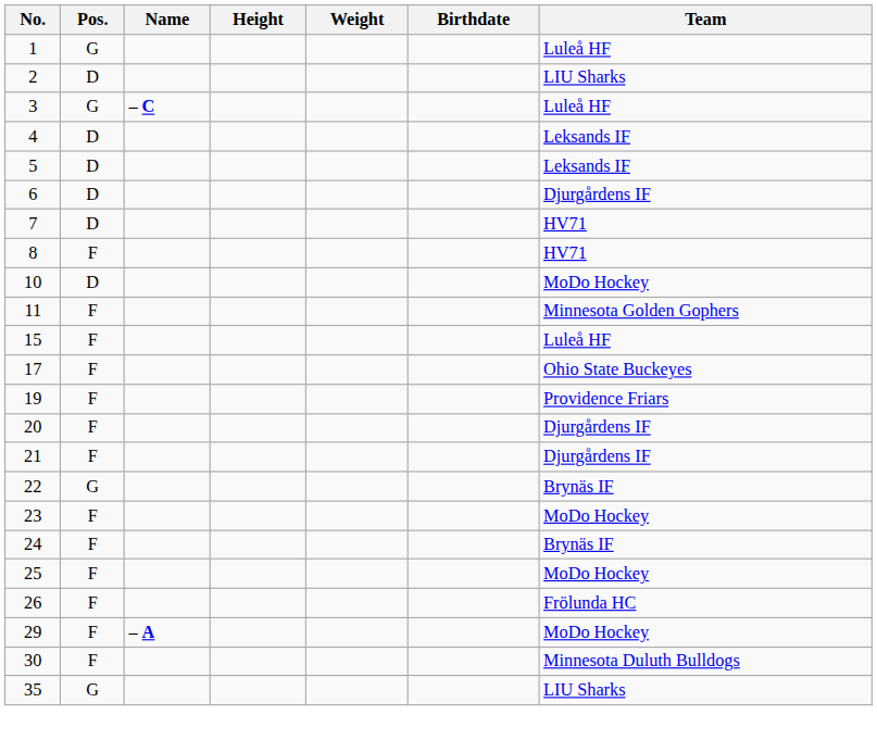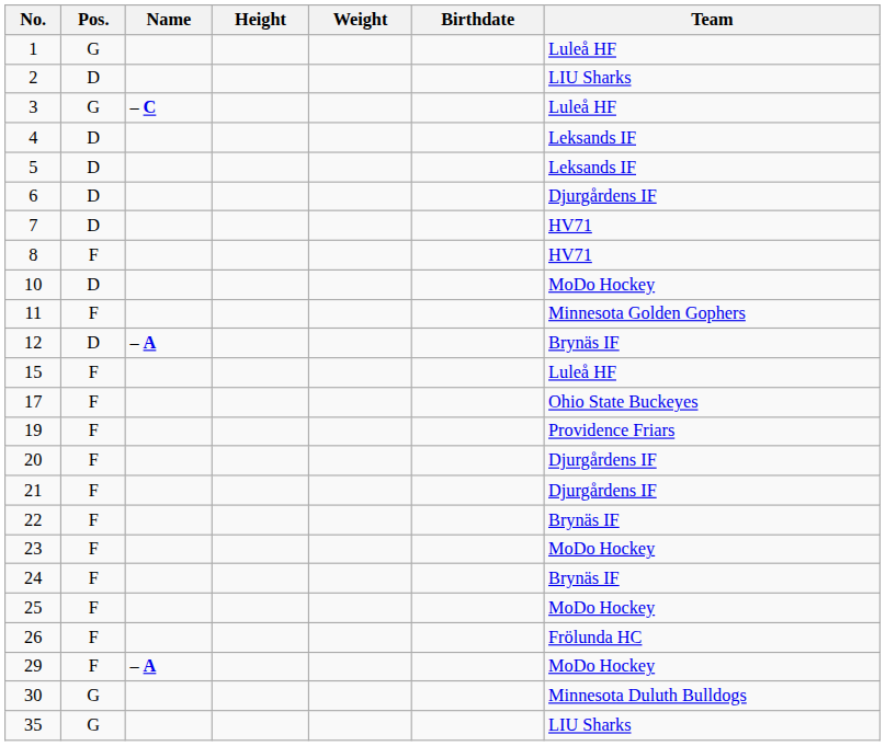 <table width="80%" class="wikitable sortable" style="font-size: 90%; text-align: center;">
 <tr>
 <th>No.</th>
 <th>Pos.</th>
 <th>Name</th>
 <th>Height</th>
 <th>Weight</th>
 <th>Birthdate</th>
 <th>Team</th>
 </tr>
 <tr>
 <td>1</td>
 <td>G</td>
 <td align=left></td>
 <td></td>
 <td></td>
 <td></td>
 <td style="text-align:left;"> <a href='#'>Luleå HF</a></td>
 </tr>
 <tr>
 <td>2</td>
 <td>D</td>
 <td align=left></td>
 <td></td>
 <td></td>
 <td></td>
 <td align="left"> <a href='#'>LIU Sharks</a></td>
 </tr>
 <tr>
 <td>3</td>
 <td>G</td>
 <td align=left> – <a href='#'><strong>C</strong></a></td>
 <td></td>
 <td></td>
 <td></td>
 <td style="text-align:left;"> <a href='#'>Luleå HF</a></td>
 </tr>
 <tr>
 <td>4</td>
 <td>D</td>
 <td align=left></td>
 <td></td>
 <td></td>
 <td></td>
 <td align="left"> <a href='#'>Leksands IF</a></td>
 </tr>
 <tr>
 <td>5</td>
 <td>D</td>
 <td align=left></td>
 <td></td>
 <td></td>
 <td></td>
 <td align="left"> <a href='#'>Leksands IF</a></td>
 </tr>
 <tr>
 <td>6</td>
 <td>D</td>
 <td align=left></td>
 <td></td>
 <td></td>
 <td></td>
 <td style="text-align:left;"> <a href='#'>Djurgårdens IF</a></td>
 </tr>
 <tr>
 <td>7</td>
 <td>D</td>
 <td align=left></td>
 <td></td>
 <td></td>
 <td></td>
 <td style="text-align:left;"> <a href='#'>HV71</a></td>
 </tr>
 <tr>
 <td>8</td>
 <td>F</td>
 <td align=left></td>
 <td></td>
 <td></td>
 <td></td>
 <td style="text-align:left;"> <a href='#'>HV71</a></td>
 </tr>
 <tr>
 <td>10</td>
 <td>D</td>
 <td align=left></td>
 <td></td>
 <td></td>
 <td></td>
 <td align="left"> <a href='#'>MoDo Hockey</a></td>
 </tr>
 <tr>
 <td>11</td>
 <td>F</td>
 <td align=left></td>
 <td></td>
 <td></td>
 <td></td>
 <td style="text-align:left;"> <a href='#'>Minnesota Golden Gophers</a></td>
 </tr>
 <tr>
+<td>12</td>
+<td>D</td>
+<td align=left> – <a href='#'><strong>A</strong></a></td>
+<td></td>
+<td></td>
+<td></td>
+<td style="text-align:left;"> <a href='#'>Brynäs IF</a></td>
+</tr>
+<tr>
 <td>15</td>
 <td>F</td>
 <td align=left></td>
 <td></td>
 <td></td>
 <td></td>
 <td align="left"> <a href='#'>Luleå HF</a></td>
 </tr>
 <tr>
 <td>17</td>
 <td>F</td>
 <td align=left></td>
 <td></td>
 <td></td>
 <td></td>
 <td style="text-align:left;"> <a href='#'>Ohio State Buckeyes</a></td>
 </tr>
 <tr>
 <td>19</td>
 <td>F</td>
 <td align=left></td>
 <td></td>
 <td></td>
 <td></td>
 <td style="text-align:left;"> <a href='#'>Providence Friars</a></td>
 </tr>
 <tr>
 <td>20</td>
 <td>F</td>
 <td align=left></td>
 <td></td>
 <td></td>
 <td></td>
 <td style="text-align:left;"> <a href='#'>Djurgårdens IF</a></td>
 </tr>
 <tr>
 <td>21</td>
 <td>F</td>
 <td align=left></td>
 <td></td>
 <td></td>
 <td></td>
 <td style="text-align:left;"> <a href='#'>Djurgårdens IF</a></td>
 </tr>
 <tr>
 <td>22</td>
-<td>G</td>
+<td>F</td>
 <td align=left></td>
 <td></td>
 <td></td>
 <td></td>
 <td style="text-align:left;"> <a href='#'>Brynäs IF</a></td>
 </tr>
 <tr>
 <td>23</td>
 <td>F</td>
 <td align=left></td>
 <td></td>
 <td></td>
 <td></td>
 <td style="text-align:left;"> <a href='#'>MoDo Hockey</a></td>
 </tr>
 <tr>
 <td>24</td>
 <td>F</td>
 <td align=left></td>
 <td></td>
 <td></td>
 <td></td>
 <td style="text-align:left;"> <a href='#'>Brynäs IF</a></td>
 </tr>
 <tr>
 <td>25</td>
 <td>F</td>
 <td align=left></td>
 <td></td>
 <td></td>
 <td></td>
 <td style="text-align:left;"> <a href='#'>MoDo Hockey</a></td>
 </tr>
 <tr>
 <td>26</td>
 <td>F</td>
 <td align=left></td>
 <td></td>
 <td></td>
 <td></td>
 <td style="text-align:left;"> <a href='#'>Frölunda HC</a></td>
 </tr>
 <tr>
 <td>29</td>
 <td>F</td>
 <td align=left> – <a href='#'><strong>A</strong></a></td>
 <td></td>
 <td></td>
 <td></td>
 <td style="text-align:left;"> <a href='#'>MoDo Hockey</a></td>
 </tr>
 <tr>
 <td>30</td>
-<td>F</td>
+<td>G</td>
 <td align=left></td>
 <td></td>
 <td></td>
 <td></td>
 <td style="text-align:left;"> <a href='#'>Minnesota Duluth Bulldogs</a></td>
 </tr>
 <tr>
 <td>35</td>
 <td>G</td>
 <td align=left></td>
 <td></td>
 <td></td>
 <td></td>
 <td style="text-align:left;"> <a href='#'>LIU Sharks</a></td>
 </tr>
 </table>
